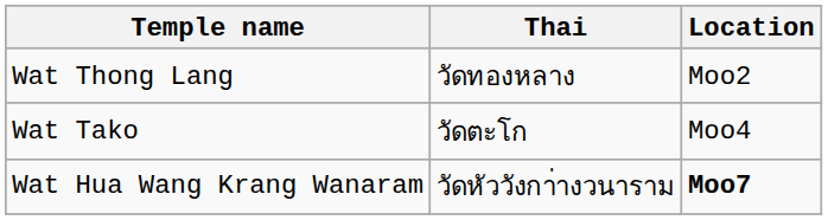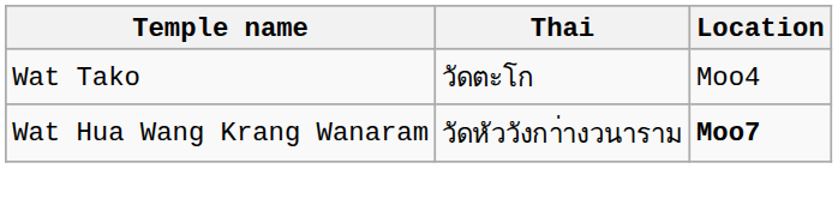 <table class="wikitable">
 <tr>
 <th>Temple name</th>
 <th>Thai</th>
 <th>Location</th>
-</tr>
-<tr>
-<td>Wat Thong Lang</td>
-<td>วัดทองหลาง</td>
-<td>Moo2</td>
 </tr>
 <tr>
 <td>Wat Tako</td>
 <td>วัดตะโก</td>
 <td>Moo4</td>
 </tr>
 <tr>
 <td>Wat Hua Wang Krang Wanaram</td>
 <td>วัดหัววังกา่างวนาราม</td>
 <td><strong>Moo7</strong></td>
 </tr>
 </table>
